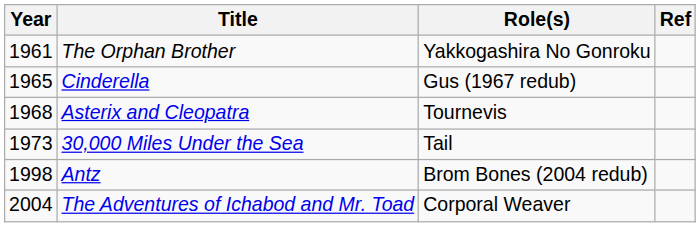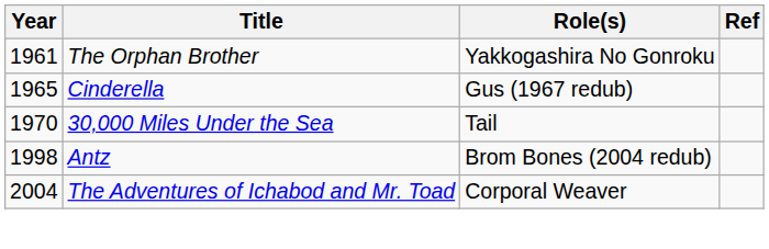 <table class="wikitable plainrowheaders sortable">
 <tr>
 <th scope="col">Year</th>
 <th scope="col">Title</th>
 <th scope="col">Role(s)</th>
 <th scope="col" class="unsortable">Ref</th>
 </tr>
 <tr>
 <td>1961</td>
 <td><em>The Orphan Brother</em></td>
 <td>Yakkogashira No Gonroku</td>
 <td></td>
 </tr>
 <tr>
 <td>1965</td>
 <td><em><a href='#'>Cinderella</a></em></td>
 <td>Gus (1967 redub)</td>
 <td></td>
 </tr>
 <tr>
-<td>1968</td>
-<td><em><a href='#'>Asterix and Cleopatra</a></em></td>
-<td>Tournevis</td>
-<td></td>
-</tr>
-<tr>
-<td>1973</td>
+<td>1970</td>
 <td><em><a href='#'>30,000 Miles Under the Sea</a></em></td>
 <td>Tail</td>
 <td></td>
 </tr>
 <tr>
 <td>1998</td>
 <td><em><a href='#'>Antz</a></em></td>
 <td>Brom Bones (2004 redub)</td>
 <td></td>
 </tr>
 <tr>
 <td>2004</td>
 <td><em><a href='#'>The Adventures of Ichabod and Mr. Toad</a></em></td>
 <td>Corporal Weaver</td>
 <td></td>
 </tr>
 </table>
